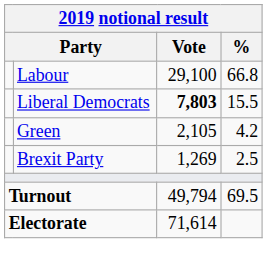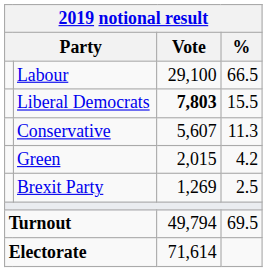 <table class="wikitable">
 <tr>
 <th colspan="4"><a href='#'>2019</a> <a href='#'>notional result</a></th>
 </tr>
 <tr>
 <th bgcolor="#DDDDFF" width="130px" colspan="2">Party</th>
 <th bgcolor="#DDDDFF" width="50px">Vote</th>
 <th bgcolor="#DDDDFF" width="30px">%</th>
 </tr>
 <tr>
 <td></td>
 <td><a href='#'>Labour</a></td>
 <td align=right>29,100</td>
-<td align=right>66.8</td>
+<td align=right>66.5</td>
 </tr>
 <tr>
 <td></td>
 <td><a href='#'>Liberal Democrats</a></td>
 <td align=right><strong>7,803</strong></td>
 <td align=right>15.5</td>
 </tr>
 <tr>
 <td></td>
+<td><a href='#'>Conservative</a></td>
+<td align=right>5,607</td>
+<td align=right>11.3</td>
+</tr>
+<tr>
+<td></td>
 <td><a href='#'>Green</a></td>
-<td align=right>2,105</td>
+<td align=right>2,015</td>
 <td align=right>4.2</td>
 </tr>
 <tr>
 <td></td>
 <td><a href='#'>Brexit Party</a></td>
 <td align=right>1,269</td>
 <td align=right>2.5</td>
 </tr>
 <tr>
 <td colspan="4" bgcolor="#EAECF0"></td>
 </tr>
 <tr>
 <td colspan="2"><strong>Turnout</strong></td>
 <td align=right>49,794</td>
 <td align=right>69.5</td>
 </tr>
 <tr>
 <td colspan="2"><strong>Electorate</strong></td>
 <td align=right>71,614</td>
 </tr>
 </table>
